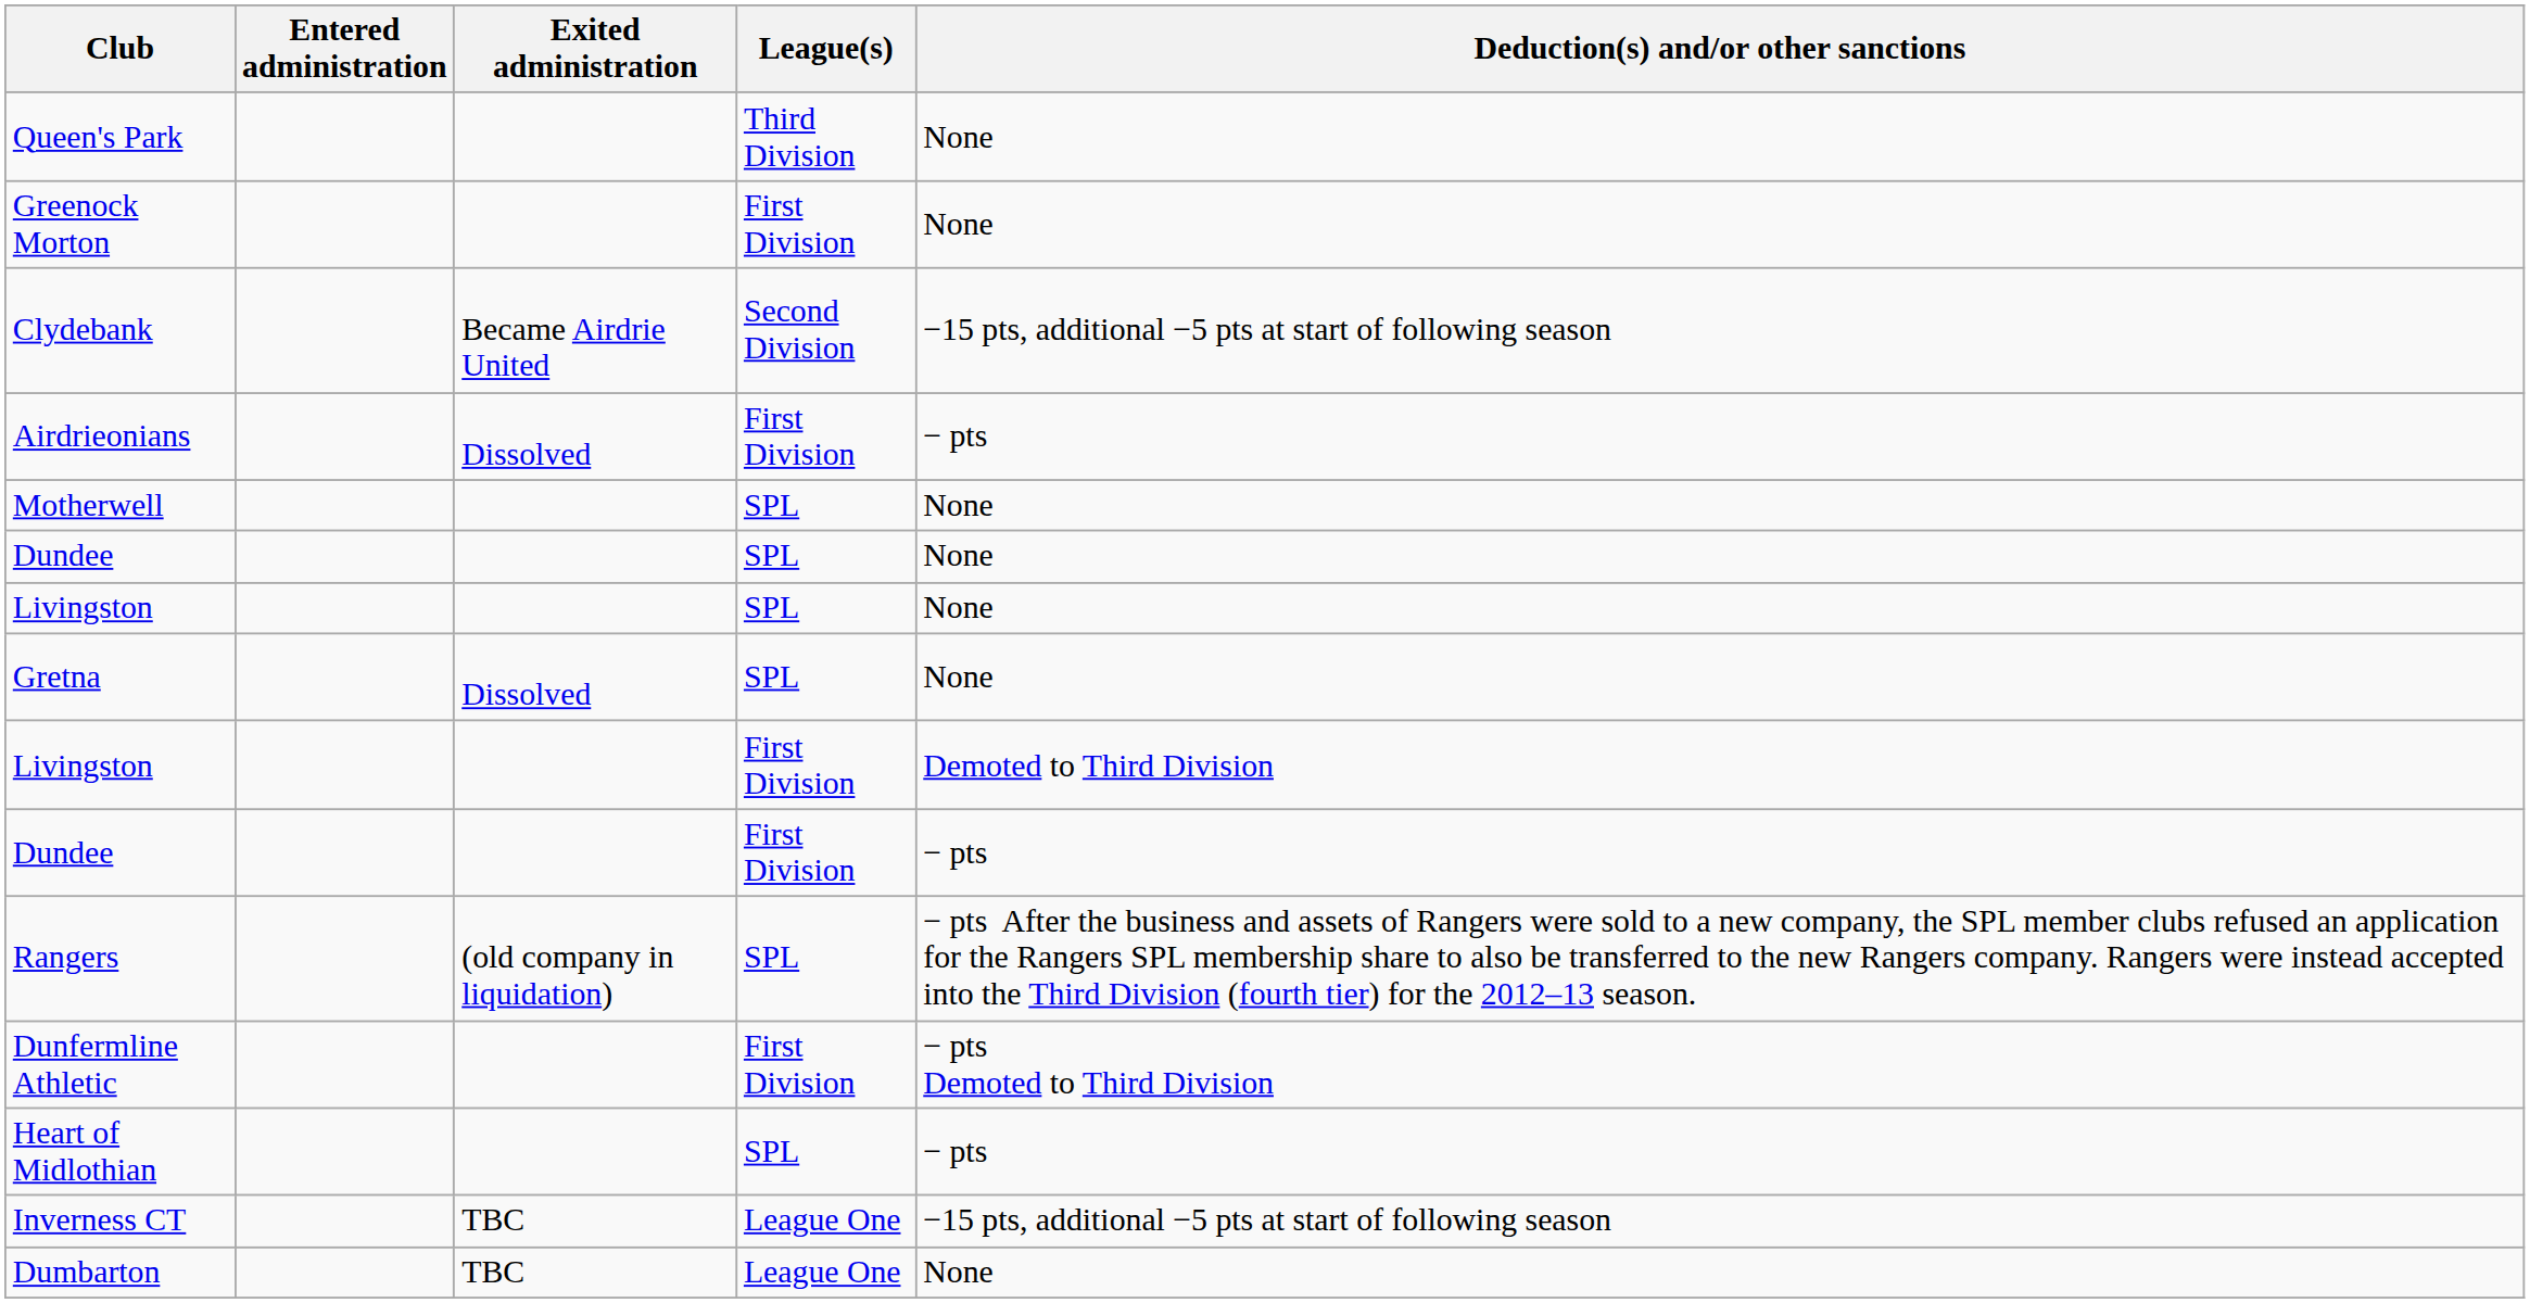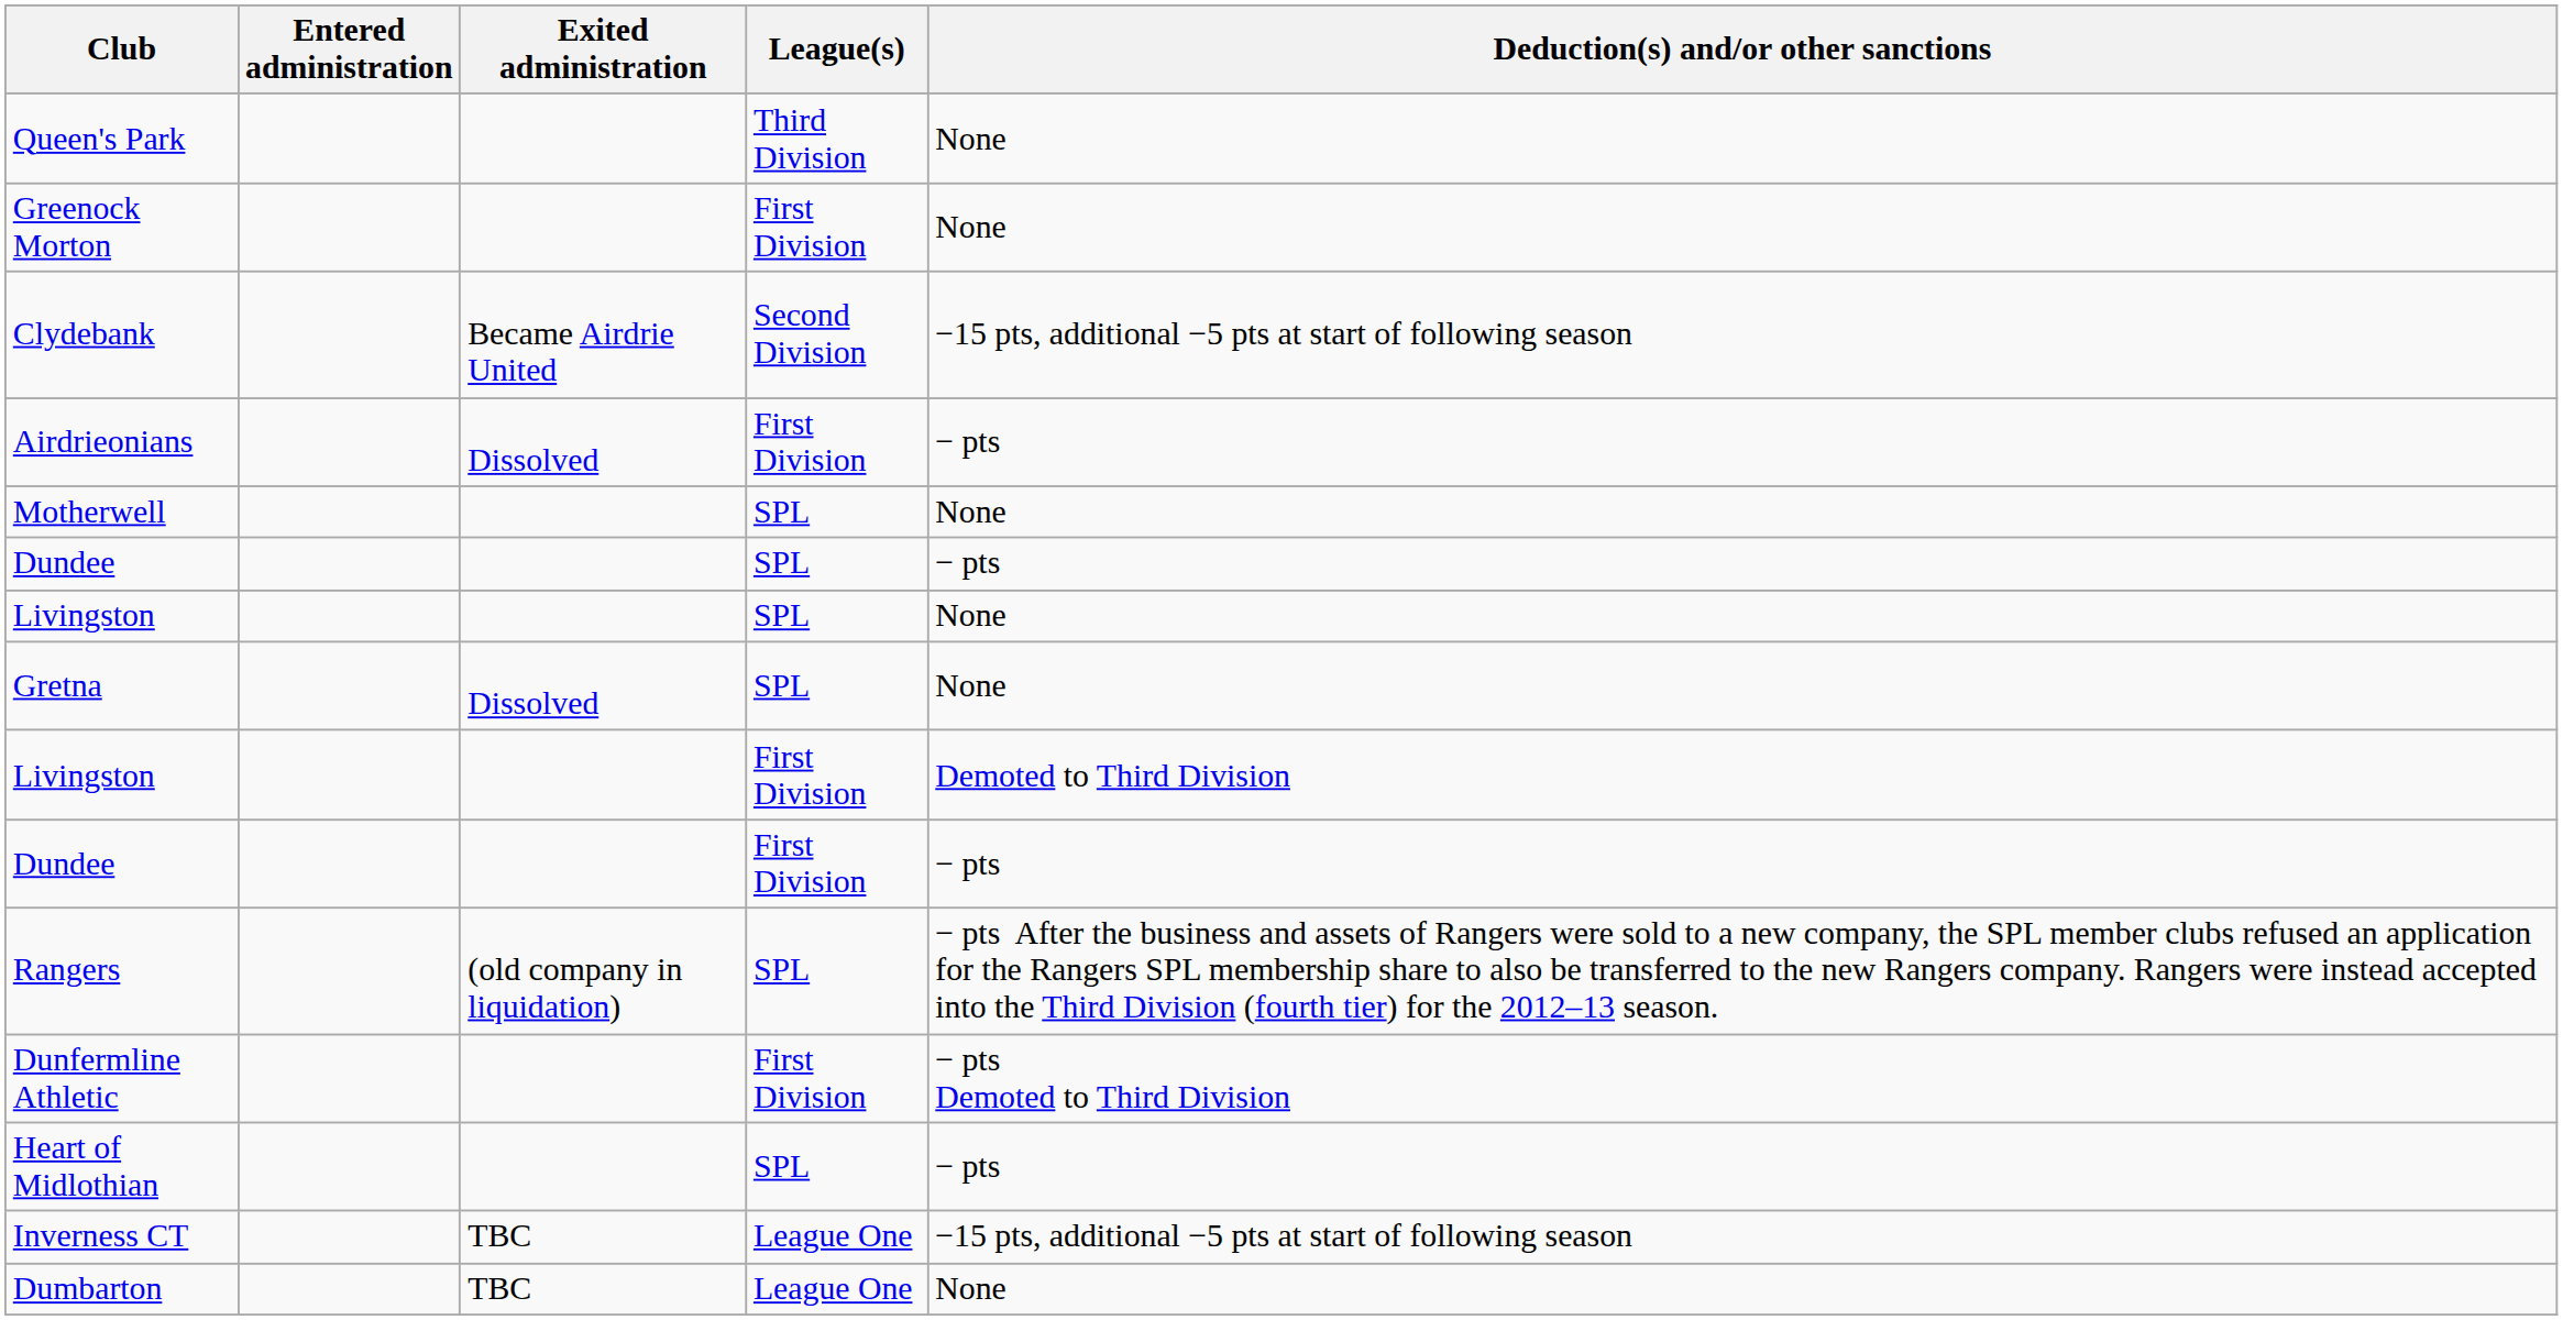 <table class="wikitable sortable">
 <tr>
 <th>Club</th>
 <th>Entered<br>administration</th>
 <th>Exited<br>administration</th>
 <th>League(s)</th>
 <th>Deduction(s) and/or other sanctions</th>
 </tr>
 <tr>
 <td><a href='#'>Queen's Park</a></td>
 <td></td>
 <td></td>
 <td><a href='#'>Third Division</a></td>
 <td>None</td>
 </tr>
 <tr>
 <td><a href='#'>Greenock Morton</a></td>
 <td></td>
 <td></td>
 <td><a href='#'>First Division</a></td>
 <td>None</td>
 </tr>
 <tr>
 <td><a href='#'>Clydebank</a></td>
 <td></td>
 <td><br>Became <a href='#'>Airdrie United</a></td>
 <td><a href='#'>Second Division</a></td>
 <td>−15 pts, additional −5 pts at start of following season</td>
 </tr>
 <tr>
 <td><a href='#'>Airdrieonians</a></td>
 <td></td>
 <td><br><a href='#'>Dissolved</a></td>
 <td><a href='#'>First Division</a></td>
 <td>− pts</td>
 </tr>
 <tr>
 <td><a href='#'>Motherwell</a></td>
 <td></td>
 <td></td>
 <td><a href='#'>SPL</a></td>
 <td>None</td>
 </tr>
 <tr>
 <td><a href='#'>Dundee</a></td>
 <td></td>
 <td></td>
 <td><a href='#'>SPL</a></td>
-<td>None</td>
+<td>− pts</td>
 </tr>
 <tr>
 <td><a href='#'>Livingston</a></td>
 <td></td>
 <td></td>
 <td><a href='#'>SPL</a></td>
 <td>None</td>
 </tr>
 <tr>
 <td><a href='#'>Gretna</a></td>
 <td></td>
 <td><br><a href='#'>Dissolved</a></td>
 <td><a href='#'>SPL</a></td>
 <td>None</td>
 </tr>
 <tr>
 <td><a href='#'>Livingston</a></td>
 <td></td>
 <td></td>
 <td><a href='#'>First Division</a></td>
 <td><a href='#'>Demoted</a> to <a href='#'>Third Division</a></td>
 </tr>
 <tr>
 <td><a href='#'>Dundee</a></td>
 <td></td>
 <td></td>
 <td><a href='#'>First Division</a></td>
 <td>− pts</td>
 </tr>
 <tr>
 <td><a href='#'>Rangers</a></td>
 <td></td>
 <td><br>(old company in <a href='#'>liquidation</a>)</td>
 <td><a href='#'>SPL</a></td>
 <td>− pts  After the business and assets of Rangers were sold to a new company, the SPL member clubs refused an application for the Rangers SPL membership share to also be transferred to the new Rangers company. Rangers were instead accepted into the <a href='#'>Third Division</a> (<a href='#'>fourth tier</a>) for the <a href='#'>2012–13</a> season.</td>
 </tr>
 <tr>
 <td><a href='#'>Dunfermline Athletic</a></td>
 <td></td>
 <td></td>
 <td><a href='#'>First Division</a></td>
 <td>− pts <br> <a href='#'>Demoted</a> to <a href='#'>Third Division</a></td>
 </tr>
 <tr>
 <td><a href='#'>Heart of Midlothian</a></td>
 <td></td>
 <td></td>
 <td><a href='#'>SPL</a></td>
 <td>− pts</td>
 </tr>
 <tr>
 <td><a href='#'>Inverness CT</a></td>
 <td></td>
 <td>TBC</td>
 <td><a href='#'>League One</a></td>
 <td>−15 pts, additional −5 pts at start of following season</td>
 </tr>
 <tr>
 <td><a href='#'>Dumbarton</a></td>
 <td></td>
 <td>TBC</td>
 <td><a href='#'>League One</a></td>
 <td>None</td>
 </tr>
 <tr>
 </tr>
 </table>
